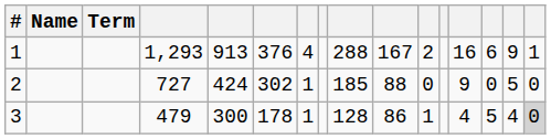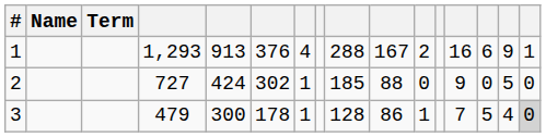 <table class="wikitable sortable" style="text-align:center;">
 <tr>
 <th scope="col">#</th>
 <th scope="col">Name</th>
 <th scope="col">Term</th>
 <th scope="col"></th>
 <th scope="col"></th>
 <th scope="col"></th>
 <th scope="col"></th>
 <th scope="col"></th>
 <th scope="col"></th>
 <th scope="col"></th>
 <th scope="col"></th>
 <th scope="col"></th>
 <th scope="col"></th>
 <th scope="col"></th>
 <th scope="col"></th>
 <th scope="col"></th>
 </tr>
 <tr>
 <td scope="row">1</td>
 <td></td>
 <td></td>
 <td>1,293</td>
 <td>913</td>
 <td>376</td>
 <td>4</td>
 <td></td>
 <td>288</td>
 <td>167</td>
 <td>2</td>
 <td></td>
 <td>16</td>
 <td>6</td>
 <td>9</td>
 <td>1</td>
 </tr>
 <tr>
 <td scope="row">2</td>
 <td></td>
 <td></td>
 <td>727</td>
 <td>424</td>
 <td>302</td>
 <td>1</td>
 <td></td>
 <td>185</td>
 <td>88</td>
 <td>0</td>
 <td></td>
 <td>9</td>
 <td>0</td>
 <td>5</td>
 <td>0</td>
 </tr>
 <tr>
 <td scope="row">3</td>
 <td></td>
 <td></td>
 <td>479</td>
 <td>300</td>
 <td>178</td>
 <td>1</td>
 <td></td>
 <td>128</td>
 <td>86</td>
 <td>1</td>
 <td></td>
-<td>4</td>
+<td>7</td>
 <td>5</td>
 <td>4</td>
 <td style="background: lightgrey;">0</td>
 </tr>
 </table>
